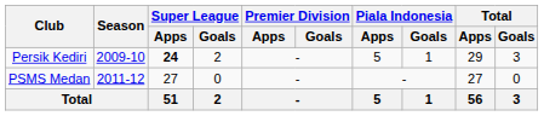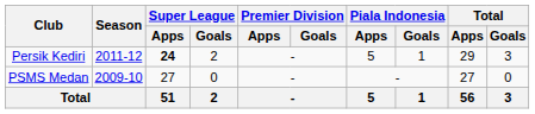 <table class="wikitable" style="font-size:90%; text-align:center;">
 <tr>
 <th rowspan="2">Club</th>
 <th rowspan="2">Season</th>
 <th colspan="2"><a href='#'>Super League</a></th>
 <th colspan="2"><a href='#'>Premier Division</a></th>
 <th colspan="2"><a href='#'>Piala Indonesia</a></th>
 <th colspan="2">Total</th>
 </tr>
 <tr>
 <th>Apps</th>
 <th>Goals</th>
 <th>Apps</th>
 <th>Goals</th>
 <th>Apps</th>
 <th>Goals</th>
 <th>Apps</th>
 <th>Goals</th>
 </tr>
 <tr>
 <td rowspan="1"><a href='#'>Persik Kediri</a></td>
-<td><a href='#'>2009-10</a></td>
+<td><a href='#'>2011-12</a></td>
 <td><strong>24</strong></td>
 <td>2</td>
 <td colspan="2">-</td>
 <td>5</td>
 <td>1</td>
 <td>29</td>
 <td>3</td>
 </tr>
 <tr>
 <td rowspan="1"><a href='#'>PSMS Medan</a></td>
-<td><a href='#'>2011-12</a></td>
+<td><a href='#'>2009-10</a></td>
 <td>27</td>
 <td>0</td>
 <td colspan="2">-</td>
 <td colspan="2">-</td>
 <td>27</td>
 <td>0</td>
 </tr>
 <tr>
 <th colspan="2">Total</th>
 <th>51</th>
 <th>2</th>
 <th colspan="2">-</th>
 <th>5</th>
 <th>1</th>
 <th>56</th>
 <th>3</th>
 </tr>
 </table>
